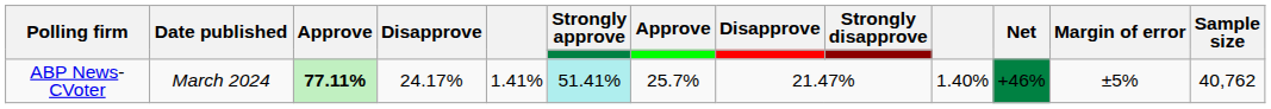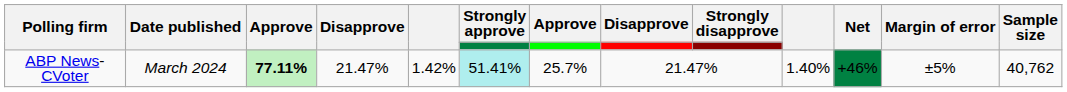 <table class="wikitable sortable" style="text-align:center;font-size:90%;line-height:14px">
 <tr>
 <th rowspan="2" style="width:105px;">Polling firm</th>
 <th rowspan="2" style="width:105px;">Date published</th>
 <th rowspan="2">Approve</th>
 <th rowspan="2">Disapprove</th>
 <th rowspan="2"></th>
 <th>Strongly<br>approve</th>
 <th>Approve</th>
 <th>Disapprove</th>
 <th>Strongly<br>disapprove</th>
 <th rowspan="2"></th>
 <th rowspan="2">Net</th>
 <th rowspan="2">Margin of error</th>
 <th rowspan="2">Sample<br>size</th>
 </tr>
 <tr>
 <th data-sort-type="number" style="background:#008142;"></th>
 <th data-sort-type="number" style="background:#00FF00;"></th>
 <th data-sort-type="number" style="background:#FF0000;"></th>
 <th data-sort-type="number" style="background:#8B0000;"></th>
 </tr>
 <tr>
 <td><a href='#'>ABP News</a>-<a href='#'>CVoter</a></td>
 <td><em>March 2024</em></td>
 <td style="background:#C1F0C1"><strong>77.11%</strong></td>
-<td>24.17%</td>
-<td>1.41%</td>
+<td>21.47%</td>
+<td>1.42%</td>
 <td style="background: paleturquoise;">51.41%</td>
 <td>25.7%</td>
 <td colspan="2">21.47%</td>
 <td>1.40%</td>
 <td style="background:#008142"><span>+46%</span></td>
 <td>±5%</td>
 <td>40,762</td>
 </tr>
 </table>
